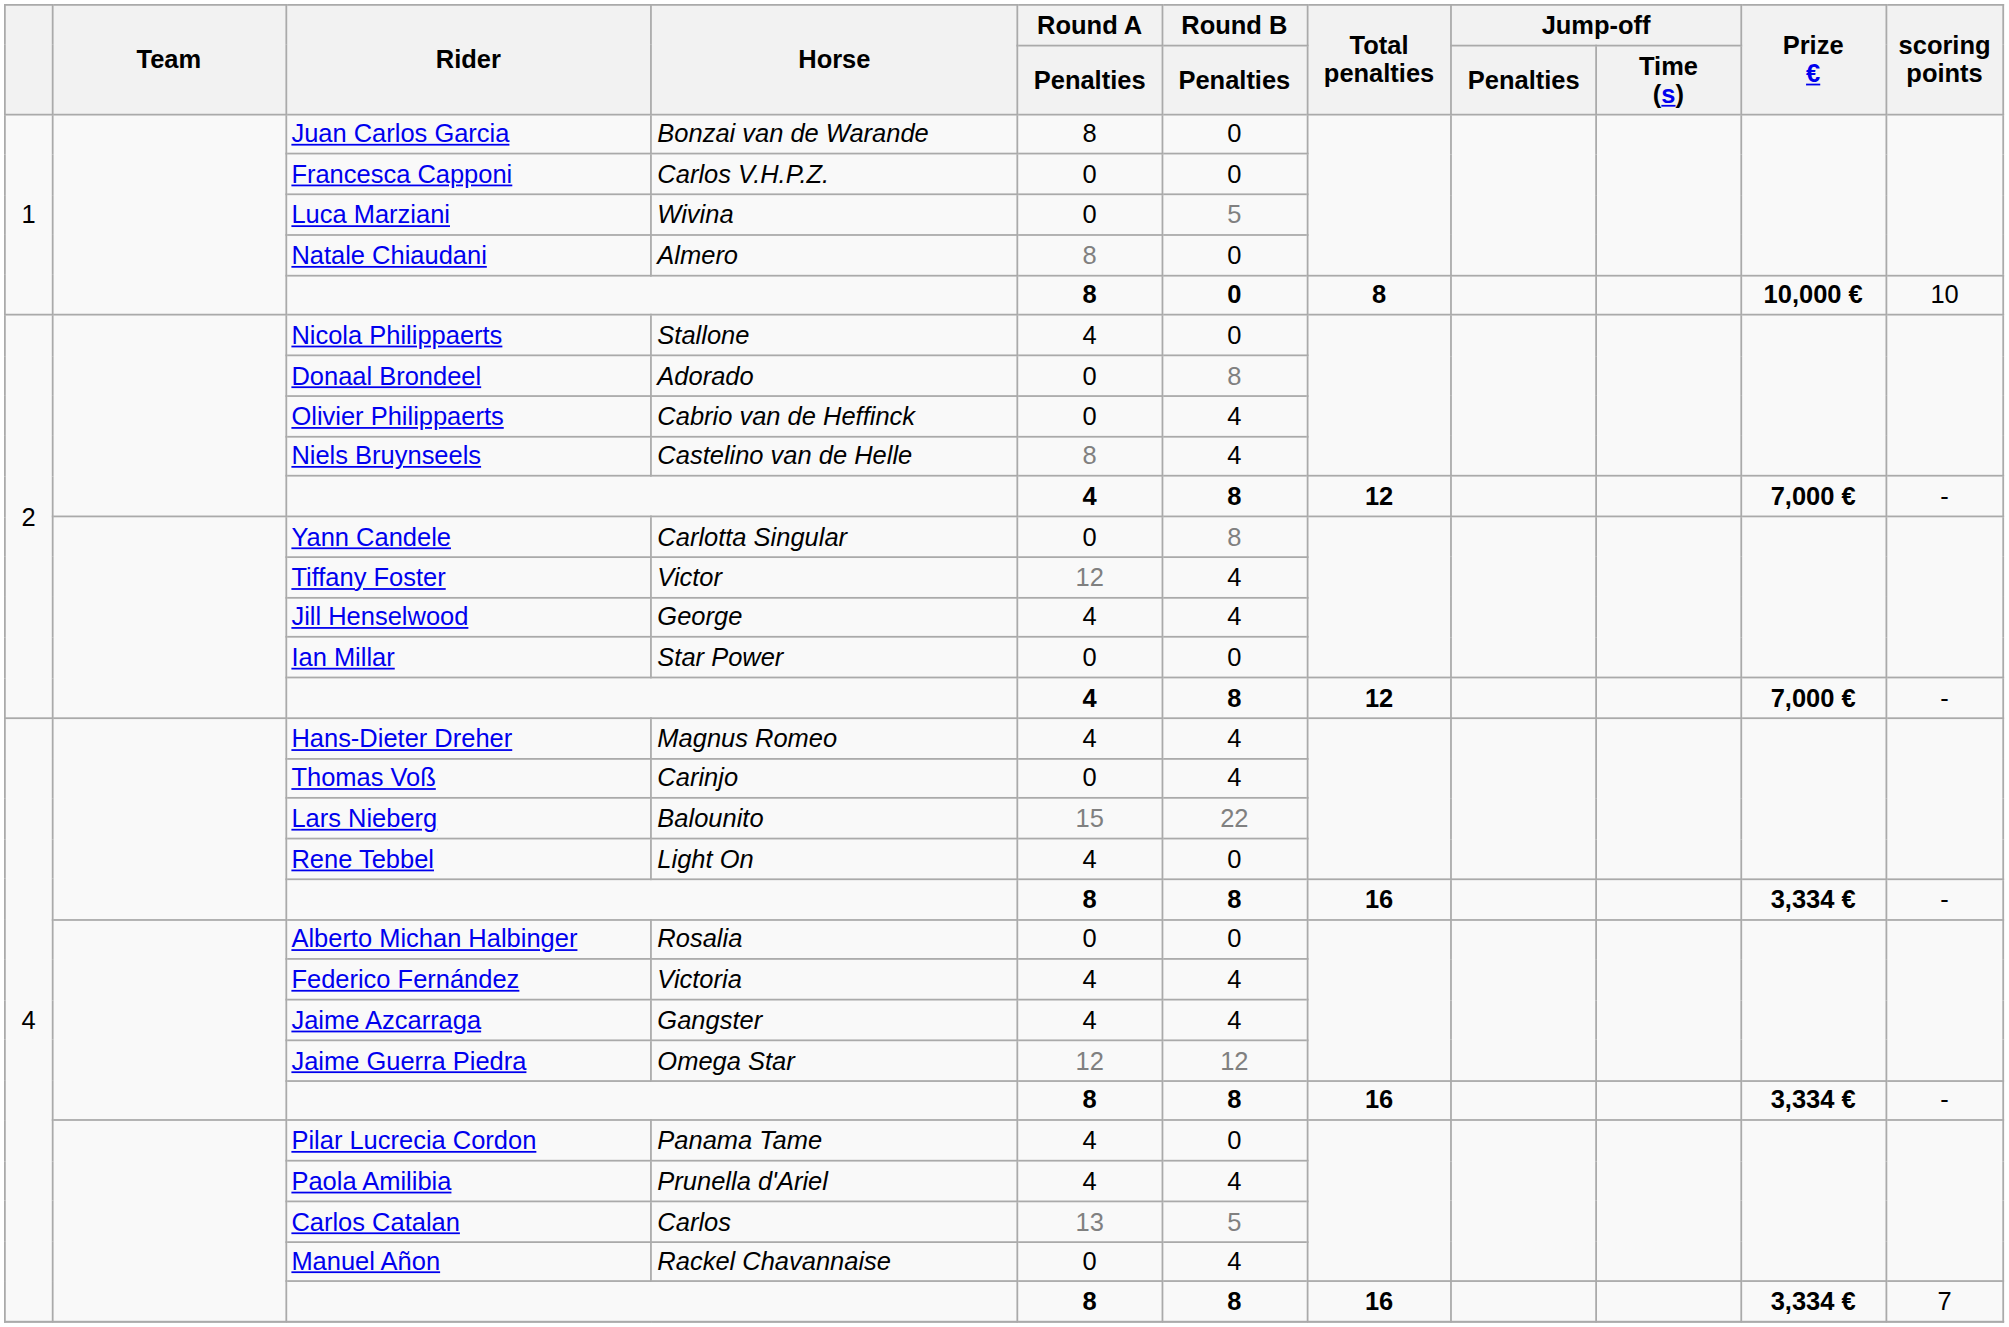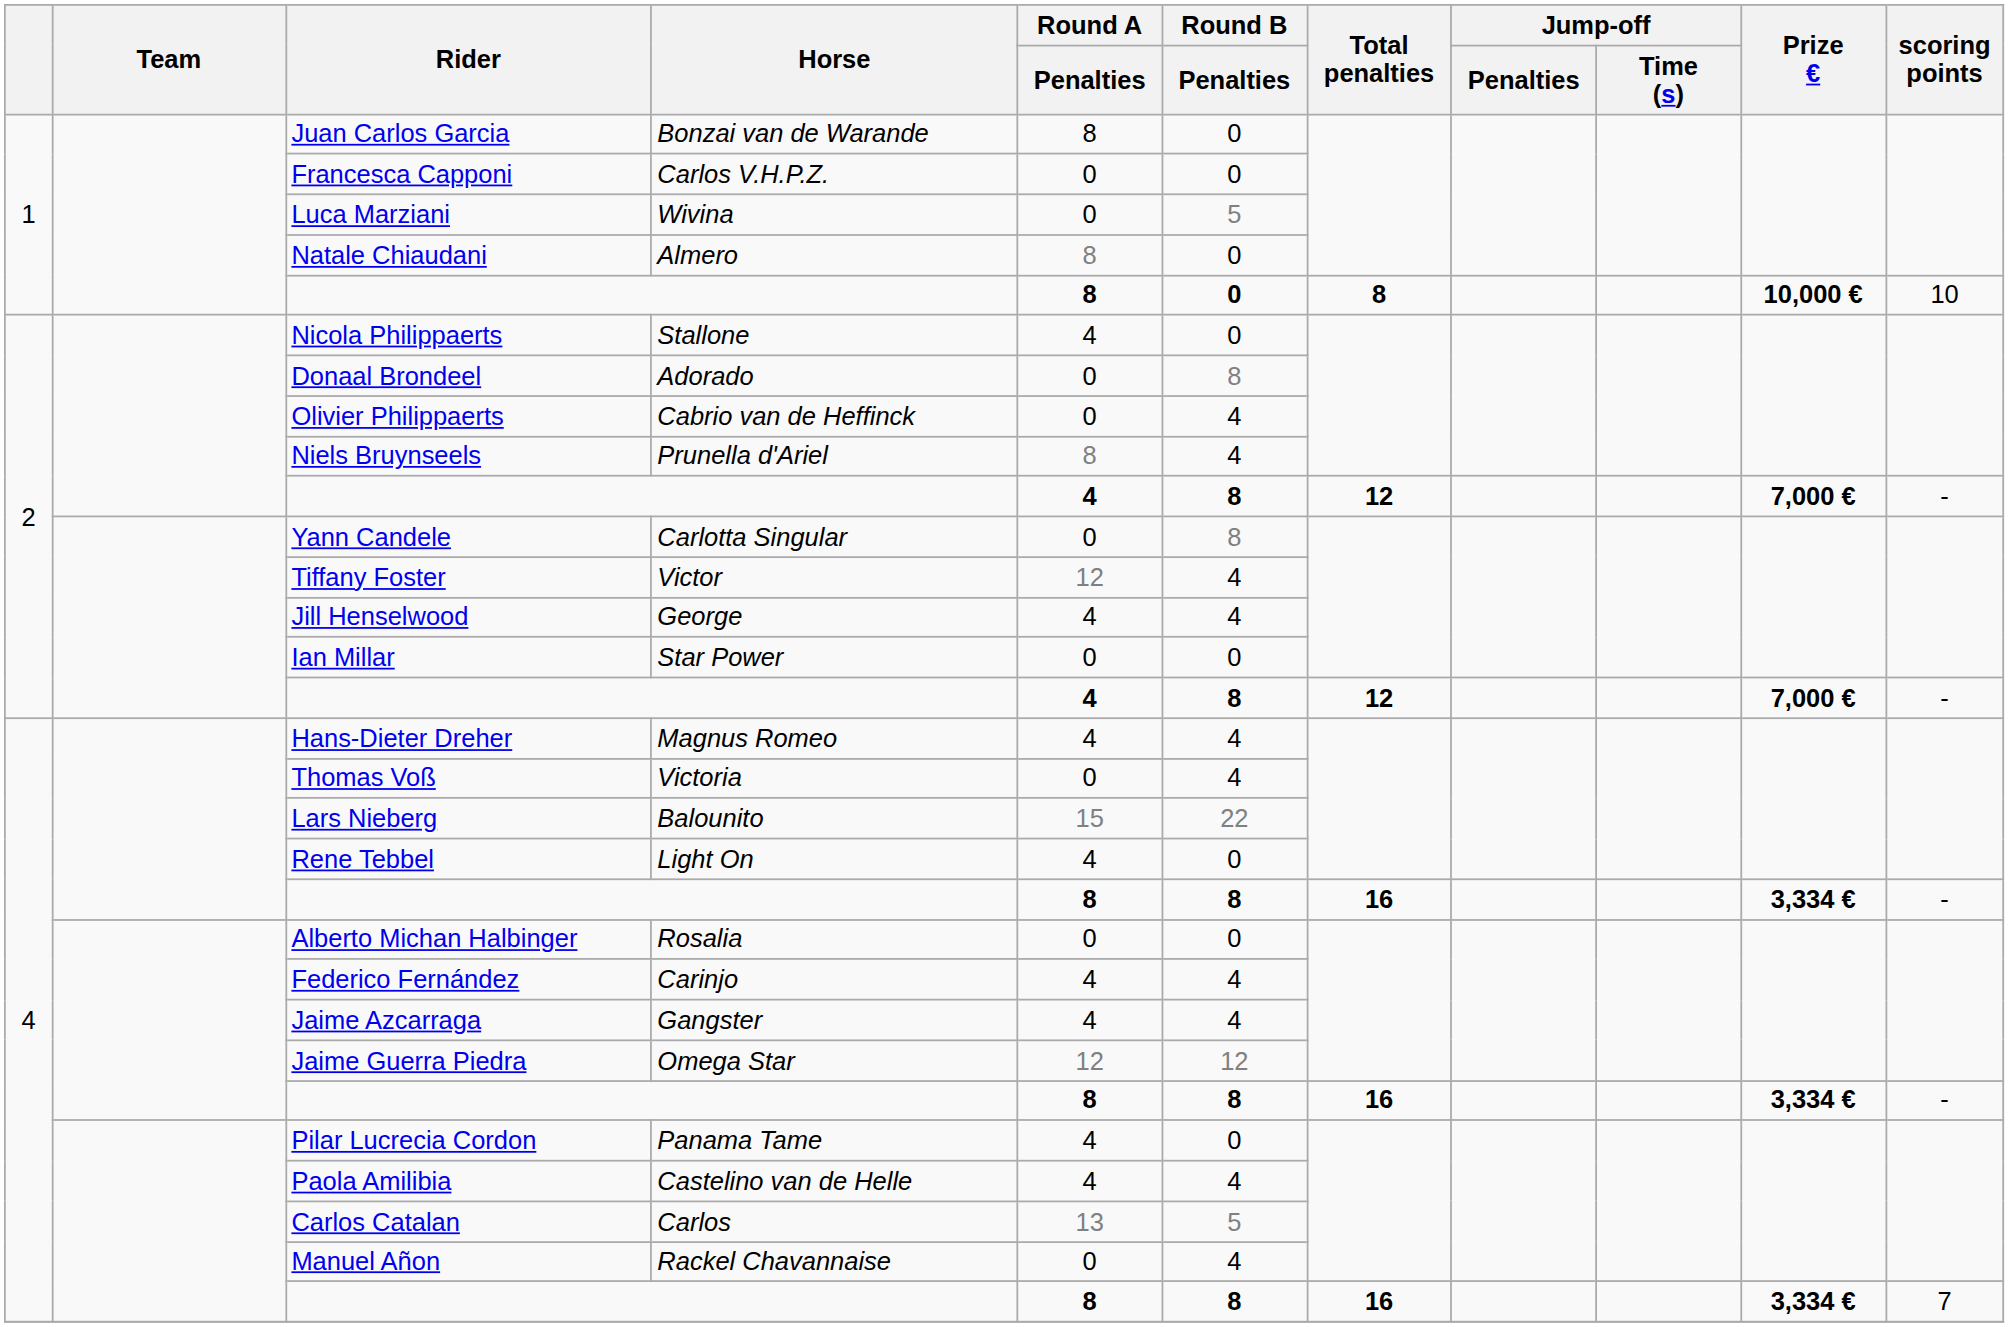 <table class="wikitable" style="font-size: 90%">
 <tr>
 <th rowspan=2 width=20></th>
 <th rowspan=2 width=125>Team</th>
 <th rowspan=2 width=200>Rider</th>
 <th rowspan=2 width=200>Horse</th>
 <th>Round A</th>
 <th>Round B</th>
 <th rowspan=2 width=75>Total penalties</th>
 <th colspan=2>Jump-off</th>
 <th rowspan=2 width=75>Prize<br><a href='#'>€</a></th>
 <th rowspan=2 width=60>scoring<br>points</th>
 </tr>
 <tr>
 <th width=75>Penalties</th>
 <th width=75>Penalties</th>
 <th width=75>Penalties</th>
 <th width=75>Time<br>(<a href='#'>s</a>)</th>
 </tr>
 <tr>
 <td rowspan=5 align=center>1</td>
 <td rowspan=5></td>
 <td><a href='#'>Juan Carlos Garcia</a></td>
 <td><em>Bonzai van de Warande</em></td>
 <td align=center>8</td>
 <td align=center>0</td>
 <td rowspan=4></td>
 <td rowspan=4></td>
 <td rowspan=4></td>
 <td rowspan=4></td>
 </tr>
 <tr>
 <td><a href='#'>Francesca Capponi</a></td>
 <td><em>Carlos V.H.P.Z.</em></td>
 <td align=center>0</td>
 <td align=center>0</td>
 </tr>
 <tr>
 <td><a href='#'>Luca Marziani</a></td>
 <td><em>Wivina</em></td>
 <td align=center>0</td>
 <td align=center style=color:gray>5</td>
 </tr>
 <tr>
 <td><a href='#'>Natale Chiaudani</a></td>
 <td><em>Almero</em></td>
 <td align=center style=color:gray>8</td>
 <td align=center>0</td>
 </tr>
 <tr>
 <td colspan=2></td>
 <td align=center><strong>8</strong></td>
 <td align=center><strong>0</strong></td>
 <td align=center><strong>8</strong></td>
 <td></td>
 <td></td>
 <td align=center><strong>10,000 €</strong></td>
 <td align=center>10</td>
 </tr>
 <tr>
 <td rowspan=10 align=center>2</td>
 <td rowspan=5></td>
 <td><a href='#'>Nicola Philippaerts</a></td>
 <td><em>Stallone</em></td>
 <td align=center>4</td>
 <td align=center>0</td>
 <td rowspan=4></td>
 <td rowspan=4></td>
 <td rowspan=4></td>
 <td rowspan=4></td>
 <td rowspan=4></td>
 </tr>
 <tr>
 <td><a href='#'>Donaal Brondeel</a></td>
 <td><em>Adorado</em></td>
 <td align=center>0</td>
 <td align=center style=color:gray>8</td>
 </tr>
 <tr>
 <td><a href='#'>Olivier Philippaerts</a></td>
 <td><em>Cabrio van de Heffinck</em></td>
 <td align=center>0</td>
 <td align=center>4</td>
 </tr>
 <tr>
 <td><a href='#'>Niels Bruynseels</a></td>
-<td><em>Castelino van de Helle</em></td>
+<td><em>Prunella d'Ariel</em></td>
 <td align=center style=color:gray>8</td>
 <td align=center>4</td>
 </tr>
 <tr>
 <td colspan=2></td>
 <td align=center><strong>4</strong></td>
 <td align=center><strong>8</strong></td>
 <td align=center><strong>12</strong></td>
 <td></td>
 <td></td>
 <td align=center><strong>7,000 €</strong></td>
 <td align=center>-</td>
 </tr>
 <tr>
 <td rowspan=5></td>
 <td><a href='#'>Yann Candele</a></td>
 <td><em>Carlotta Singular</em></td>
 <td align=center>0</td>
 <td align=center style=color:gray>8</td>
 <td rowspan=4></td>
 <td rowspan=4></td>
 <td rowspan=4></td>
 <td rowspan=4></td>
 <td rowspan=4></td>
 </tr>
 <tr>
 <td><a href='#'>Tiffany Foster</a></td>
 <td><em>Victor</em></td>
 <td align=center style=color:gray>12</td>
 <td align=center>4</td>
 </tr>
 <tr>
 <td><a href='#'>Jill Henselwood</a></td>
 <td><em>George</em></td>
 <td align=center>4</td>
 <td align=center>4</td>
 </tr>
 <tr>
 <td><a href='#'>Ian Millar</a></td>
 <td><em>Star Power</em></td>
 <td align=center>0</td>
 <td align=center>0</td>
 </tr>
 <tr>
 <td colspan=2></td>
 <td align=center><strong>4</strong></td>
 <td align=center><strong>8</strong></td>
 <td align=center><strong>12</strong></td>
 <td></td>
 <td></td>
 <td align=center><strong>7,000 €</strong></td>
 <td align=center>-</td>
 </tr>
 <tr>
 <td rowspan=15 align=center>4</td>
 <td rowspan=5></td>
 <td><a href='#'>Hans-Dieter Dreher</a></td>
 <td><em>Magnus Romeo</em></td>
 <td align=center>4</td>
 <td align=center>4</td>
 <td rowspan=4></td>
 <td rowspan=4></td>
 <td rowspan=4></td>
 <td rowspan=4></td>
 <td rowspan=4></td>
 </tr>
 <tr>
 <td><a href='#'>Thomas Voß</a></td>
-<td><em>Carinjo</em></td>
+<td><em>Victoria</em></td>
 <td align=center>0</td>
 <td align=center>4</td>
 </tr>
 <tr>
 <td><a href='#'>Lars Nieberg</a></td>
 <td><em>Balounito</em></td>
 <td align=center style=color:gray>15</td>
 <td align=center style=color:gray>22</td>
 </tr>
 <tr>
 <td><a href='#'>Rene Tebbel</a></td>
 <td><em>Light On</em></td>
 <td align=center>4</td>
 <td align=center>0</td>
 </tr>
 <tr>
 <td colspan=2></td>
 <td align=center><strong>8</strong></td>
 <td align=center><strong>8</strong></td>
 <td align=center><strong>16</strong></td>
 <td></td>
 <td></td>
 <td align=center><strong>3,334 €</strong></td>
 <td align=center>-</td>
 </tr>
 <tr>
 <td rowspan=5></td>
 <td><a href='#'>Alberto Michan Halbinger</a></td>
 <td><em>Rosalia</em></td>
 <td align=center>0</td>
 <td align=center>0</td>
 <td rowspan=4></td>
 <td rowspan=4></td>
 <td rowspan=4></td>
 <td rowspan=4></td>
 <td rowspan=4></td>
 </tr>
 <tr>
 <td><a href='#'>Federico Fernández</a></td>
-<td><em>Victoria</em></td>
+<td><em>Carinjo</em></td>
 <td align=center>4</td>
 <td align=center>4</td>
 </tr>
 <tr>
 <td><a href='#'>Jaime Azcarraga</a></td>
 <td><em>Gangster</em></td>
 <td align=center>4</td>
 <td align=center>4</td>
 </tr>
 <tr>
 <td><a href='#'>Jaime Guerra Piedra</a></td>
 <td><em>Omega Star</em></td>
 <td align=center style=color:gray>12</td>
 <td align=center style=color:gray>12</td>
 </tr>
 <tr>
 <td colspan=2></td>
 <td align=center><strong>8</strong></td>
 <td align=center><strong>8</strong></td>
 <td align=center><strong>16</strong></td>
 <td></td>
 <td></td>
 <td align=center><strong>3,334 €</strong></td>
 <td align=center>-</td>
 </tr>
 <tr>
 <td rowspan=5></td>
 <td><a href='#'>Pilar Lucrecia Cordon</a></td>
 <td><em>Panama Tame</em></td>
 <td align=center>4</td>
 <td align=center>0</td>
 <td rowspan=4></td>
 <td rowspan=4></td>
 <td rowspan=4></td>
 <td rowspan=4></td>
 <td rowspan=4></td>
 </tr>
 <tr>
 <td><a href='#'>Paola Amilibia</a></td>
-<td><em>Prunella d'Ariel</em></td>
+<td><em>Castelino van de Helle</em></td>
 <td align=center>4</td>
 <td align=center>4</td>
 </tr>
 <tr>
 <td><a href='#'>Carlos Catalan</a></td>
 <td><em>Carlos</em></td>
 <td align=center style=color:gray>13</td>
 <td align=center style=color:gray>5</td>
 </tr>
 <tr>
 <td><a href='#'>Manuel Añon</a></td>
 <td><em>Rackel Chavannaise</em></td>
 <td align=center>0</td>
 <td align=center>4</td>
 </tr>
 <tr>
 <td colspan=2></td>
 <td align=center><strong>8</strong></td>
 <td align=center><strong>8</strong></td>
 <td align=center><strong>16</strong></td>
 <td></td>
 <td></td>
 <td align=center><strong>3,334 €</strong></td>
 <td align=center>7</td>
 </tr>
 <tr>
 </tr>
 </table>
